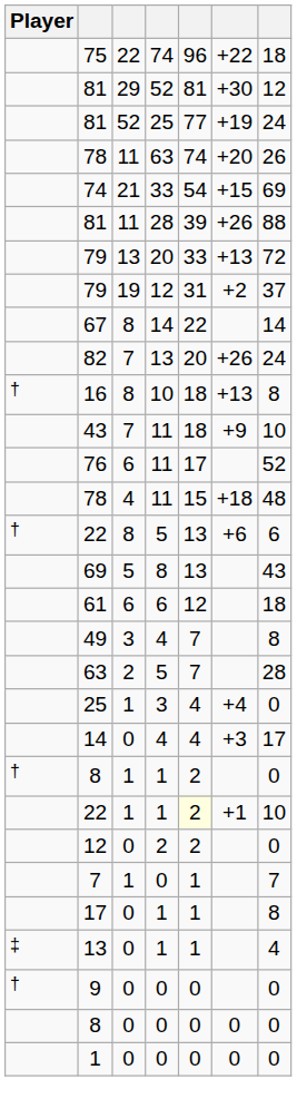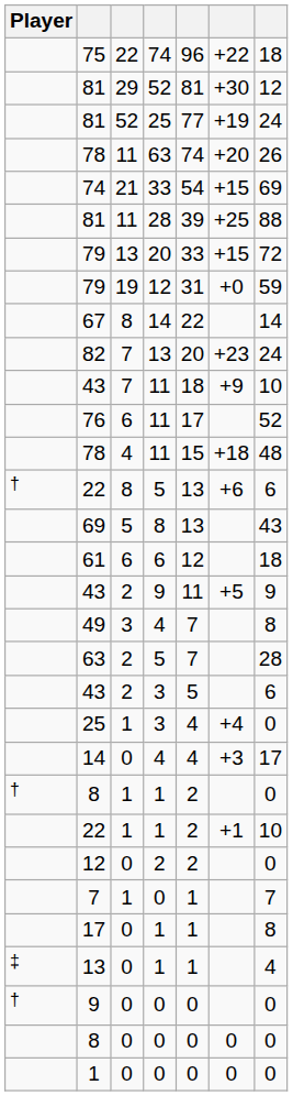 <table class="wikitable sortable" style="text-align:center;">
 <tr>
 <th>Player</th>
 <th></th>
 <th></th>
 <th></th>
 <th></th>
 <th data-sort-type="number"></th>
 <th></th>
 </tr>
 <tr>
 <td style="text-align:left;"></td>
 <td>75</td>
 <td>22</td>
 <td>74</td>
 <td>96</td>
 <td>+22</td>
 <td>18</td>
 </tr>
 <tr>
 <td style="text-align:left;"></td>
 <td>81</td>
 <td>29</td>
 <td>52</td>
 <td>81</td>
 <td>+30</td>
 <td>12</td>
 </tr>
 <tr>
 <td style="text-align:left;"></td>
 <td>81</td>
 <td>52</td>
 <td>25</td>
 <td>77</td>
 <td>+19</td>
 <td>24</td>
 </tr>
 <tr>
 <td style="text-align:left;"></td>
 <td>78</td>
 <td>11</td>
 <td>63</td>
 <td>74</td>
 <td>+20</td>
 <td>26</td>
 </tr>
 <tr>
 <td style="text-align:left;"></td>
 <td>74</td>
 <td>21</td>
 <td>33</td>
 <td>54</td>
 <td>+15</td>
 <td>69</td>
 </tr>
 <tr>
 <td style="text-align:left;"></td>
 <td>81</td>
 <td>11</td>
 <td>28</td>
 <td>39</td>
-<td>+26</td>
+<td>+25</td>
 <td>88</td>
 </tr>
 <tr>
 <td style="text-align:left;"></td>
 <td>79</td>
 <td>13</td>
 <td>20</td>
 <td>33</td>
-<td>+13</td>
+<td>+15</td>
 <td>72</td>
 </tr>
 <tr>
 <td style="text-align:left;"></td>
 <td>79</td>
 <td>19</td>
 <td>12</td>
 <td>31</td>
-<td>+2</td>
-<td>37</td>
+<td>+0</td>
+<td>59</td>
 </tr>
 <tr>
 <td style="text-align:left;"></td>
 <td>67</td>
 <td>8</td>
 <td>14</td>
 <td>22</td>
 <td></td>
 <td>14</td>
 </tr>
 <tr>
 <td style="text-align:left;"></td>
 <td>82</td>
 <td>7</td>
 <td>13</td>
 <td>20</td>
-<td>+26</td>
+<td>+23</td>
 <td>24</td>
-</tr>
-<tr>
-<td style="text-align:left;"><sup>†</sup></td>
-<td>16</td>
-<td>8</td>
-<td>10</td>
-<td>18</td>
-<td>+13</td>
-<td>8</td>
 </tr>
 <tr>
 <td style="text-align:left;"></td>
 <td>43</td>
 <td>7</td>
 <td>11</td>
 <td>18</td>
 <td>+9</td>
 <td>10</td>
 </tr>
 <tr>
 <td style="text-align:left;"></td>
 <td>76</td>
 <td>6</td>
 <td>11</td>
 <td>17</td>
 <td></td>
 <td>52</td>
 </tr>
 <tr>
 <td style="text-align:left;"></td>
 <td>78</td>
 <td>4</td>
 <td>11</td>
 <td>15</td>
 <td>+18</td>
 <td>48</td>
 </tr>
 <tr>
 <td style="text-align:left;"><sup>†</sup></td>
 <td>22</td>
 <td>8</td>
 <td>5</td>
 <td>13</td>
 <td>+6</td>
 <td>6</td>
 </tr>
 <tr>
 <td style="text-align:left;"></td>
 <td>69</td>
 <td>5</td>
 <td>8</td>
 <td>13</td>
 <td></td>
 <td>43</td>
 </tr>
 <tr>
 <td style="text-align:left;"></td>
 <td>61</td>
 <td>6</td>
 <td>6</td>
 <td>12</td>
 <td></td>
 <td>18</td>
 </tr>
 <tr>
 <td style="text-align:left;"></td>
+<td>43</td>
+<td>2</td>
+<td>9</td>
+<td>11</td>
+<td>+5</td>
+<td>9</td>
+</tr>
+<tr>
+<td style="text-align:left;"></td>
 <td>49</td>
 <td>3</td>
 <td>4</td>
 <td>7</td>
 <td></td>
 <td>8</td>
 </tr>
 <tr>
 <td style="text-align:left;"></td>
 <td>63</td>
 <td>2</td>
 <td>5</td>
 <td>7</td>
 <td></td>
 <td>28</td>
+</tr>
+<tr>
+<td style="text-align:left;"></td>
+<td>43</td>
+<td>2</td>
+<td>3</td>
+<td>5</td>
+<td></td>
+<td>6</td>
 </tr>
 <tr>
 <td style="text-align:left;"></td>
 <td>25</td>
 <td>1</td>
 <td>3</td>
 <td>4</td>
 <td>+4</td>
 <td>0</td>
 </tr>
 <tr>
 <td style="text-align:left;"></td>
 <td>14</td>
 <td>0</td>
 <td>4</td>
 <td>4</td>
 <td>+3</td>
 <td>17</td>
 </tr>
 <tr>
 <td style="text-align:left;"><sup>†</sup></td>
 <td>8</td>
 <td>1</td>
 <td>1</td>
 <td>2</td>
 <td></td>
 <td>0</td>
 </tr>
 <tr>
 <td style="text-align:left;"></td>
 <td>22</td>
 <td>1</td>
 <td>1</td>
-<td style="background: lightyellow;">2</td>
+<td>2</td>
 <td>+1</td>
 <td>10</td>
 </tr>
 <tr>
 <td style="text-align:left;"></td>
 <td>12</td>
 <td>0</td>
 <td>2</td>
 <td>2</td>
 <td></td>
 <td>0</td>
 </tr>
 <tr>
 <td style="text-align:left;"></td>
 <td>7</td>
 <td>1</td>
 <td>0</td>
 <td>1</td>
 <td></td>
 <td>7</td>
 </tr>
 <tr>
 <td style="text-align:left;"></td>
 <td>17</td>
 <td>0</td>
 <td>1</td>
 <td>1</td>
 <td></td>
 <td>8</td>
 </tr>
 <tr>
 <td style="text-align:left;"><sup>‡</sup></td>
 <td>13</td>
 <td>0</td>
 <td>1</td>
 <td>1</td>
 <td></td>
 <td>4</td>
 </tr>
 <tr>
 <td style="text-align:left;"><sup>†</sup></td>
 <td>9</td>
 <td>0</td>
 <td>0</td>
 <td>0</td>
 <td></td>
 <td>0</td>
 </tr>
 <tr>
 <td style="text-align:left;"></td>
 <td>8</td>
 <td>0</td>
 <td>0</td>
 <td>0</td>
 <td>0</td>
 <td>0</td>
 </tr>
 <tr>
 <td style="text-align:left;"></td>
 <td>1</td>
 <td>0</td>
 <td>0</td>
 <td>0</td>
 <td>0</td>
 <td>0</td>
 </tr>
 </table>
